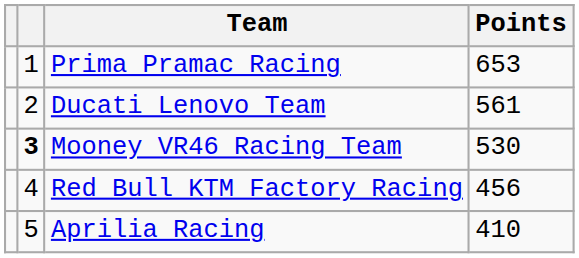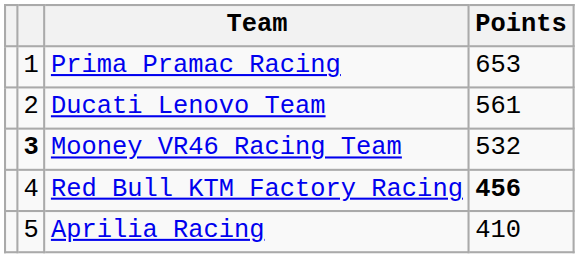 <table class="wikitable" style="font-size: 95%;">
 <tr>
 <th></th>
 <th></th>
 <th>Team</th>
 <th>Points</th>
 </tr>
 <tr>
 <td></td>
 <td align=center>1</td>
 <td> <a href='#'>Prima Pramac Racing</a></td>
 <td align=left>653</td>
 </tr>
 <tr>
 <td></td>
 <td align=center>2</td>
 <td> <a href='#'>Ducati Lenovo Team</a></td>
 <td align=left>561</td>
 </tr>
 <tr>
 <td></td>
 <td align=center><strong>3</strong></td>
 <td> <a href='#'>Mooney VR46 Racing Team</a></td>
-<td align=left>530</td>
+<td align=left>532</td>
 </tr>
 <tr>
 <td></td>
 <td align=center>4</td>
 <td> <a href='#'>Red Bull KTM Factory Racing</a></td>
-<td align=left>456</td>
+<td align=left><strong>456</strong></td>
 </tr>
 <tr>
 <td></td>
 <td align=center>5</td>
 <td> <a href='#'>Aprilia Racing</a></td>
 <td align=left>410</td>
 </tr>
 </table>
